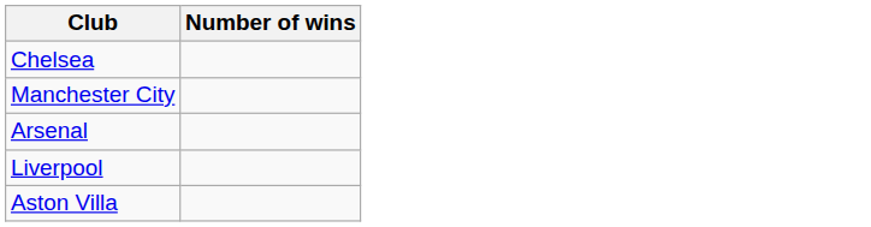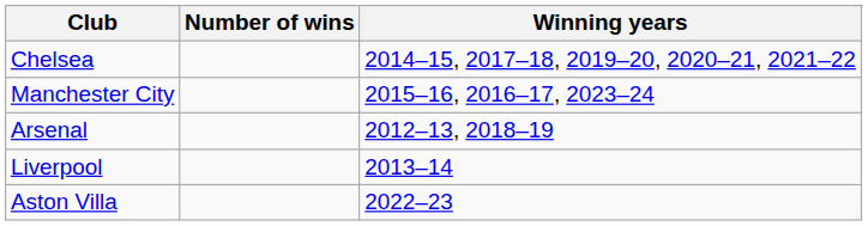 <table class="wikitable sortable">
 <tr>
 <th>Club</th>
 <th>Number of wins</th>
+<th class="unsortable">Winning years</th>
 </tr>
 <tr>
 <td><a href='#'>Chelsea</a></td>
 <td></td>
+<td><a href='#'>2014–15</a>, <a href='#'>2017–18</a>, <a href='#'>2019–20</a>, <a href='#'>2020–21</a>, <a href='#'>2021–22</a></td>
 </tr>
 <tr>
 <td><a href='#'>Manchester City</a></td>
 <td></td>
+<td><a href='#'>2015–16</a>, <a href='#'>2016–17</a>, <a href='#'>2023–24</a></td>
 </tr>
 <tr>
 <td><a href='#'>Arsenal</a></td>
 <td></td>
+<td><a href='#'>2012–13</a>, <a href='#'>2018–19</a></td>
 </tr>
 <tr>
 <td><a href='#'>Liverpool</a></td>
 <td></td>
+<td><a href='#'>2013–14</a></td>
 </tr>
 <tr>
 <td><a href='#'>Aston Villa</a></td>
 <td></td>
+<td><a href='#'>2022–23</a></td>
 </tr>
 </table>
